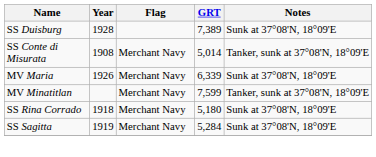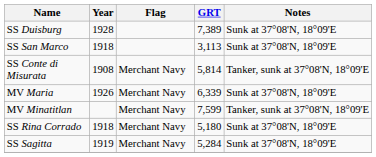 <table class="wikitable sortable">
 <tr>
 <th scope="col" width="120px">Name</th>
 <th scope="col" width="25px">Year</th>
 <th scope="col" width="110px">Flag</th>
 <th scope="col" width="25px"><a href='#'>GRT</a></th>
 <th>Notes</th>
 </tr>
 <tr>
 <td align="left">SS <em>Duisburg</em></td>
 <td align="left">1928</td>
 <td align="left"></td>
 <td align="right">7,389</td>
 <td align="left">Sunk at 37°08'N, 18°09'E</td>
 </tr>
 <tr>
+<td align="left">SS <em>San Marco</em></td>
+<td align="left">1918</td>
+<td align="left"></td>
+<td align="right">3,113</td>
+<td align="left">Sunk at 37°08'N, 18°09'E</td>
+</tr>
+<tr>
 <td align="left">SS <em>Conte di Misurata</em></td>
 <td align="left">1908</td>
 <td align="left"> Merchant Navy</td>
-<td align="right">5,014</td>
+<td align="right">5,814</td>
 <td align="left">Tanker, sunk at 37°08'N, 18°09'E</td>
 </tr>
 <tr>
 <td align="left">MV <em>Maria</em></td>
 <td align="left">1926</td>
 <td align="left"> Merchant Navy</td>
 <td align="right">6,339</td>
 <td align="left">Sunk at 37°08'N, 18°09'E</td>
 </tr>
 <tr>
 <td align="left">MV <em>Minatitlan</em></td>
 <td align="left"></td>
 <td align="left"> Merchant Navy</td>
 <td align="right">7,599</td>
 <td align="left">Tanker, sunk at 37°08'N, 18°09'E</td>
 </tr>
 <tr>
 <td align="left">SS <em>Rina Corrado</em></td>
 <td align="left">1918</td>
 <td align="left"> Merchant Navy</td>
 <td align="right">5,180</td>
 <td align="left">Sunk at 37°08'N, 18°09'E</td>
 </tr>
 <tr>
 <td align="left">SS <em>Sagitta</em></td>
 <td align="left">1919</td>
 <td align="left"> Merchant Navy</td>
 <td align="right">5,284</td>
 <td align="left">Sunk at 37°08'N, 18°09'E</td>
 </tr>
 <tr>
 </tr>
 </table>
